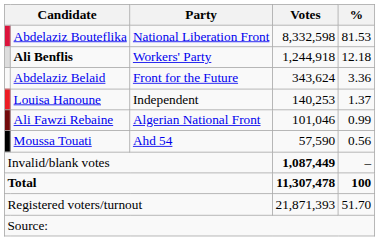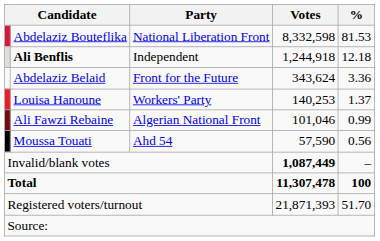 <table class=wikitable style=text-align:right>
 <tr>
 <th colspan=2>Candidate</th>
 <th>Party</th>
 <th>Votes</th>
 <th>%</th>
 </tr>
 <tr>
 <td bgcolor="#DC143C"></td>
 <td align=left><a href='#'>Abdelaziz Bouteflika</a></td>
 <td align=left><a href='#'>National Liberation Front</a></td>
 <td>8,332,598</td>
 <td>81.53</td>
 </tr>
 <tr>
 <td bgcolor="#DDDDDD"></td>
 <td align=left><strong>Ali Benflis</strong></td>
-<td align=left><a href='#'>Workers' Party</a></td>
+<td align=left>Independent</td>
 <td>1,244,918</td>
 <td>12.18</td>
 </tr>
 <tr>
 <td></td>
 <td align=left><a href='#'>Abdelaziz Belaid</a></td>
 <td align=left><a href='#'>Front for the Future</a></td>
 <td>343,624</td>
 <td>3.36</td>
 </tr>
 <tr>
 <td bgcolor="#ED1C24"></td>
 <td align=left><a href='#'>Louisa Hanoune</a></td>
-<td align=left>Independent</td>
+<td align=left><a href='#'>Workers' Party</a></td>
 <td>140,253</td>
 <td>1.37</td>
 </tr>
 <tr>
 <td bgcolor="#720A0B"></td>
 <td align=left><a href='#'>Ali Fawzi Rebaine</a></td>
 <td align=left><a href='#'>Algerian National Front</a></td>
 <td>101,046</td>
 <td>0.99</td>
 </tr>
 <tr>
 <td bgcolor="#000000"></td>
 <td align=left><a href='#'>Moussa Touati</a></td>
 <td align=left><a href='#'>Ahd 54</a></td>
 <td>57,590</td>
 <td>0.56</td>
 </tr>
 <tr>
 <td align=left colspan=3>Invalid/blank votes</td>
 <td><strong>1,087,449</strong></td>
 <td>–</td>
 </tr>
 <tr>
 <td align=left colspan=3><strong>Total</strong></td>
 <td><strong>11,307,478</strong></td>
 <td><strong>100</strong></td>
 </tr>
 <tr>
 <td align=left colspan=3>Registered voters/turnout</td>
 <td>21,871,393</td>
 <td>51.70</td>
 </tr>
 <tr>
 <td align=left colspan=5>Source: </td>
 </tr>
 </table>
